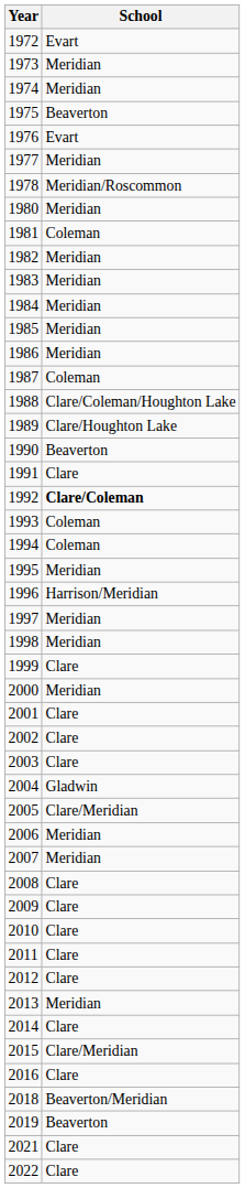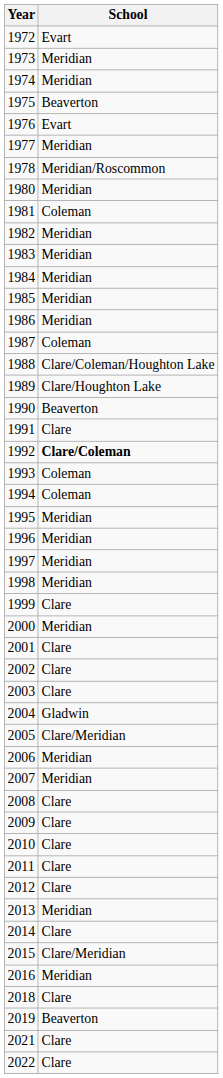 <table class="wikitable mw-collapsible mw-collapsed">
 <tr>
 <th>Year</th>
 <th>School</th>
 </tr>
 <tr>
 <td>1972</td>
 <td>Evart</td>
 </tr>
 <tr>
 <td>1973</td>
 <td>Meridian</td>
 </tr>
 <tr>
 <td>1974</td>
 <td>Meridian</td>
 </tr>
 <tr>
 <td>1975</td>
 <td>Beaverton</td>
 </tr>
 <tr>
 <td>1976</td>
 <td>Evart</td>
 </tr>
 <tr>
 <td>1977</td>
 <td>Meridian</td>
 </tr>
 <tr>
 <td>1978</td>
 <td>Meridian/Roscommon</td>
 </tr>
 <tr>
 <td>1980</td>
 <td>Meridian</td>
 </tr>
 <tr>
 <td>1981</td>
 <td>Coleman</td>
 </tr>
 <tr>
 <td>1982</td>
 <td>Meridian</td>
 </tr>
 <tr>
 <td>1983</td>
 <td>Meridian</td>
 </tr>
 <tr>
 <td>1984</td>
 <td>Meridian</td>
 </tr>
 <tr>
 <td>1985</td>
 <td>Meridian</td>
 </tr>
 <tr>
 <td>1986</td>
 <td>Meridian</td>
 </tr>
 <tr>
 <td>1987</td>
 <td>Coleman</td>
 </tr>
 <tr>
 <td>1988</td>
 <td>Clare/Coleman/Houghton Lake</td>
 </tr>
 <tr>
 <td>1989</td>
 <td>Clare/Houghton Lake</td>
 </tr>
 <tr>
 <td>1990</td>
 <td>Beaverton</td>
 </tr>
 <tr>
 <td>1991</td>
 <td>Clare</td>
 </tr>
 <tr>
 <td>1992</td>
 <td><strong>Clare/Coleman</strong></td>
 </tr>
 <tr>
 <td>1993</td>
 <td>Coleman</td>
 </tr>
 <tr>
 <td>1994</td>
 <td>Coleman</td>
 </tr>
 <tr>
 <td>1995</td>
 <td>Meridian</td>
 </tr>
 <tr>
 <td>1996</td>
-<td>Harrison/Meridian</td>
+<td>Meridian</td>
 </tr>
 <tr>
 <td>1997</td>
 <td>Meridian</td>
 </tr>
 <tr>
 <td>1998</td>
 <td>Meridian</td>
 </tr>
 <tr>
 <td>1999</td>
 <td>Clare</td>
 </tr>
 <tr>
 <td>2000</td>
 <td>Meridian</td>
 </tr>
 <tr>
 <td>2001</td>
 <td>Clare</td>
 </tr>
 <tr>
 <td>2002</td>
 <td>Clare</td>
 </tr>
 <tr>
 <td>2003</td>
 <td>Clare</td>
 </tr>
 <tr>
 <td>2004</td>
 <td>Gladwin</td>
 </tr>
 <tr>
 <td>2005</td>
 <td>Clare/Meridian</td>
 </tr>
 <tr>
 <td>2006</td>
 <td>Meridian</td>
 </tr>
 <tr>
 <td>2007</td>
 <td>Meridian</td>
 </tr>
 <tr>
 <td>2008</td>
 <td>Clare</td>
 </tr>
 <tr>
 <td>2009</td>
 <td>Clare</td>
 </tr>
 <tr>
 <td>2010</td>
 <td>Clare</td>
 </tr>
 <tr>
 <td>2011</td>
 <td>Clare</td>
 </tr>
 <tr>
 <td>2012</td>
 <td>Clare</td>
 </tr>
 <tr>
 <td>2013</td>
 <td>Meridian</td>
 </tr>
 <tr>
 <td>2014</td>
 <td>Clare</td>
 </tr>
 <tr>
 <td>2015</td>
 <td>Clare/Meridian</td>
 </tr>
 <tr>
 <td>2016</td>
-<td>Clare</td>
+<td>Meridian</td>
 </tr>
 <tr>
 <td>2018</td>
-<td>Beaverton/Meridian</td>
+<td>Clare</td>
 </tr>
 <tr>
 <td>2019</td>
 <td>Beaverton</td>
 </tr>
 <tr>
 <td>2021</td>
 <td>Clare</td>
 </tr>
 <tr>
 <td>2022</td>
 <td>Clare</td>
 </tr>
 </table>
